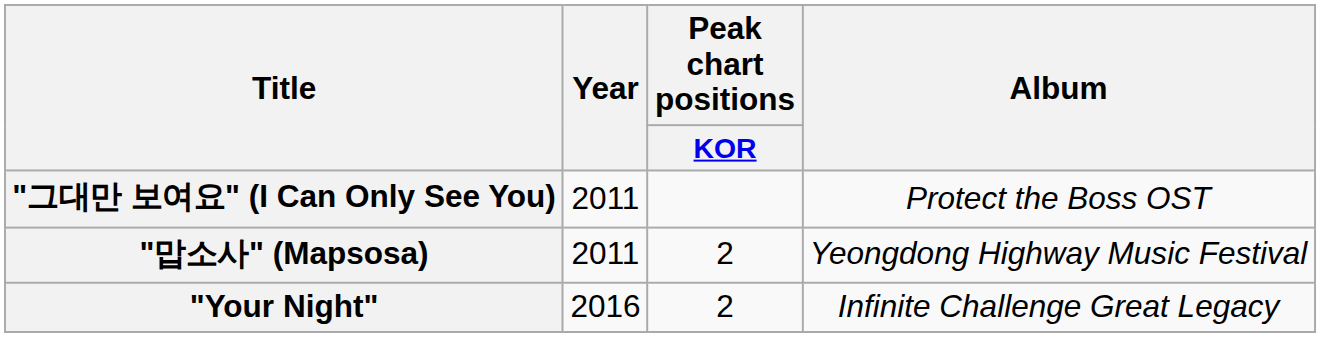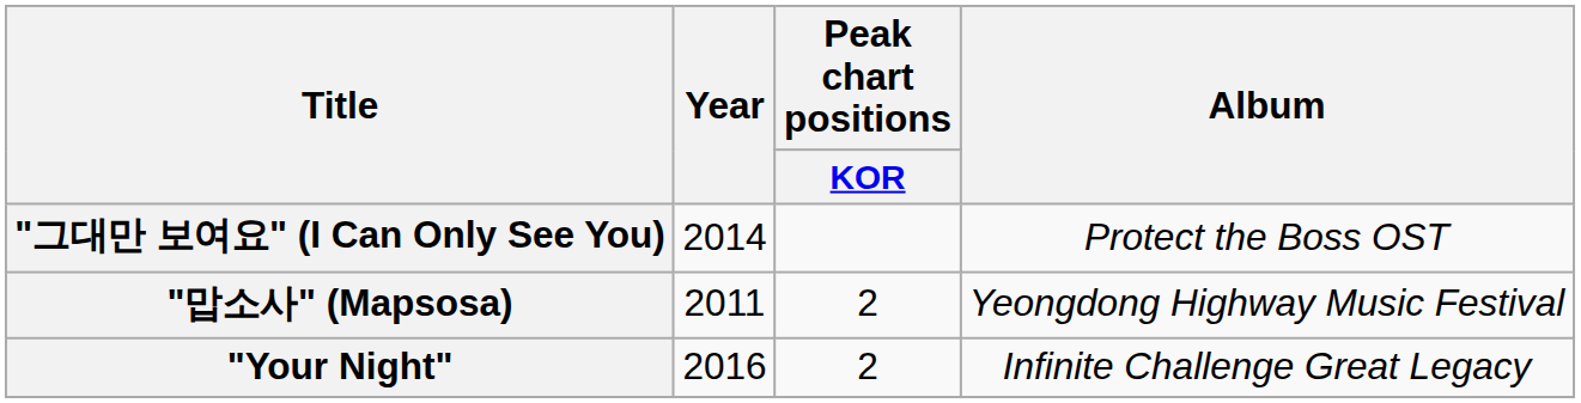 <table class="wikitable plainrowheaders" style="text-align:center;">
 <tr>
 <th scope="col" rowspan="2">Title</th>
 <th scope="col" rowspan="2">Year</th>
 <th scope="col" colspan="1">Peak chart positions</th>
 <th scope="col" rowspan="2">Album</th>
 </tr>
 <tr>
 <th scope="col" style="width:2em;font-size:90%;"><a href='#'>KOR</a><br></th>
 </tr>
 <tr>
 <th scope="row">"그대만 보여요" (I Can Only See You)<br></th>
-<td>2011</td>
+<td>2014</td>
 <td></td>
 <td><em>Protect the Boss OST</em></td>
 </tr>
 <tr>
 <th scope="row">"맙소사" (Mapsosa)<br></th>
 <td>2011</td>
 <td>2</td>
 <td><em>Yeongdong Highway Music Festival</em></td>
 </tr>
 <tr>
 <th scope="row">"Your Night"<br></th>
 <td>2016</td>
 <td>2</td>
 <td><em>Infinite Challenge Great Legacy</em></td>
 </tr>
 <tr>
 </tr>
 </table>
